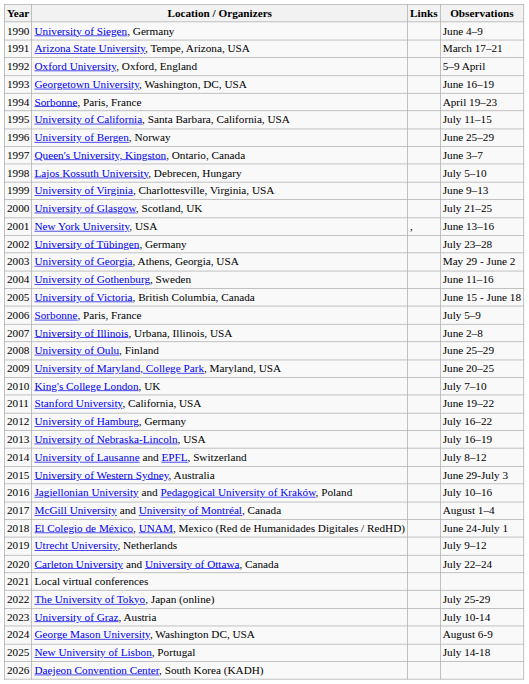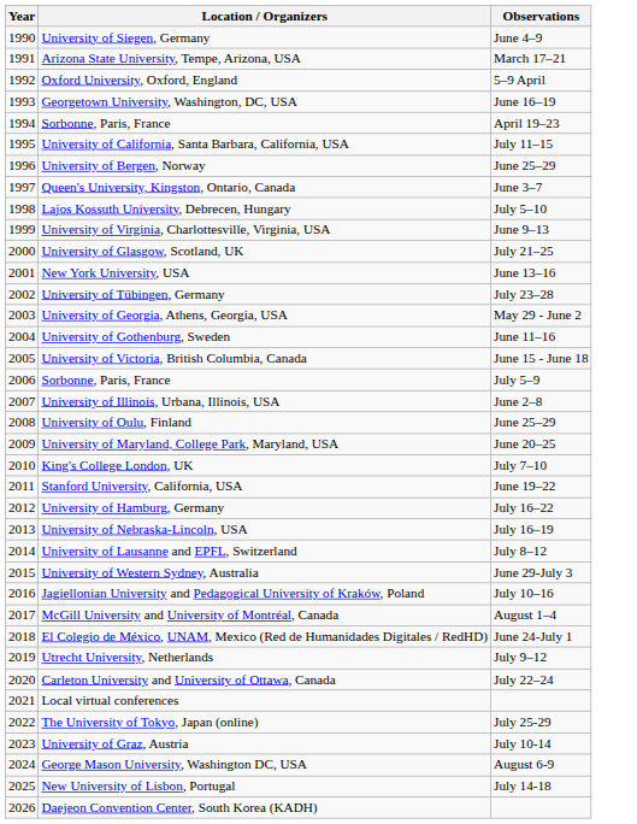 <table class="wikitable">
 <tr>
 <th>Year</th>
 <th>Location / Organizers</th>
-<th>Links</th>
 <th>Observations</th>
 </tr>
 <tr>
 <td>1990</td>
 <td><a href='#'>University of Siegen</a>, Germany</td>
-<td></td>
 <td>June 4–9</td>
 </tr>
 <tr>
 <td>1991</td>
 <td><a href='#'>Arizona State University</a>, Tempe, Arizona, USA</td>
-<td></td>
 <td>March 17–21</td>
 </tr>
 <tr>
 <td>1992</td>
 <td><a href='#'>Oxford University</a>, Oxford, England</td>
-<td></td>
 <td>5–9 April</td>
 </tr>
 <tr>
 <td>1993</td>
 <td><a href='#'>Georgetown University</a>, Washington, DC, USA</td>
-<td></td>
 <td>June 16–19</td>
 </tr>
 <tr>
 <td>1994</td>
 <td><a href='#'>Sorbonne</a>, Paris, France</td>
-<td></td>
 <td>April 19–23</td>
 </tr>
 <tr>
 <td>1995</td>
 <td><a href='#'>University of California</a>, Santa Barbara, California, USA</td>
-<td></td>
 <td>July 11–15</td>
 </tr>
 <tr>
 <td>1996</td>
 <td><a href='#'>University of Bergen</a>, Norway</td>
-<td></td>
 <td>June 25–29</td>
 </tr>
 <tr>
 <td>1997</td>
 <td><a href='#'>Queen's University, Kingston</a>, Ontario, Canada</td>
-<td></td>
 <td>June 3–7</td>
 </tr>
 <tr>
 <td>1998</td>
 <td><a href='#'>Lajos Kossuth University</a>, Debrecen, Hungary</td>
-<td></td>
 <td>July 5–10</td>
 </tr>
 <tr>
 <td>1999</td>
 <td><a href='#'>University of Virginia</a>, Charlottesville, Virginia, USA</td>
-<td></td>
 <td>June 9–13</td>
 </tr>
 <tr>
 <td>2000</td>
 <td><a href='#'>University of Glasgow</a>, Scotland, UK</td>
-<td></td>
 <td>July 21–25</td>
 </tr>
 <tr>
 <td>2001</td>
 <td><a href='#'>New York University</a>, USA</td>
-<td>,</td>
 <td>June 13–16</td>
 </tr>
 <tr>
 <td>2002</td>
 <td><a href='#'>University of Tübingen</a>, Germany</td>
-<td></td>
 <td>July 23–28</td>
 </tr>
 <tr>
 <td>2003</td>
 <td><a href='#'>University of Georgia</a>, Athens, Georgia, USA</td>
-<td></td>
 <td>May 29 - June 2</td>
 </tr>
 <tr>
 <td>2004</td>
 <td><a href='#'>University of Gothenburg</a>, Sweden</td>
-<td></td>
 <td>June 11–16</td>
 </tr>
 <tr>
 <td>2005</td>
 <td><a href='#'>University of Victoria</a>, British Columbia, Canada</td>
-<td> </td>
 <td>June 15 - June 18</td>
 </tr>
 <tr>
 <td>2006</td>
 <td><a href='#'>Sorbonne</a>, Paris, France</td>
-<td></td>
 <td>July 5–9</td>
 </tr>
 <tr>
 <td>2007</td>
 <td><a href='#'>University of Illinois</a>, Urbana, Illinois, USA</td>
-<td></td>
 <td>June 2–8</td>
 </tr>
 <tr>
 <td>2008</td>
 <td><a href='#'>University of Oulu</a>, Finland</td>
-<td></td>
 <td>June 25–29</td>
 </tr>
 <tr>
 <td>2009</td>
 <td><a href='#'>University of Maryland, College Park</a>, Maryland, USA</td>
-<td></td>
 <td>June 20–25</td>
 </tr>
 <tr>
 <td>2010</td>
 <td><a href='#'>King's College London</a>, UK</td>
-<td></td>
 <td>July 7–10</td>
 </tr>
 <tr>
 <td>2011</td>
 <td><a href='#'>Stanford University</a>, California, USA</td>
-<td></td>
 <td>June 19–22</td>
 </tr>
 <tr>
 <td>2012</td>
 <td><a href='#'>University of Hamburg</a>, Germany</td>
-<td></td>
 <td>July 16–22</td>
 </tr>
 <tr>
 <td>2013</td>
 <td><a href='#'>University of Nebraska-Lincoln</a>, USA</td>
-<td></td>
 <td>July 16–19</td>
 </tr>
 <tr>
 <td>2014</td>
 <td><a href='#'>University of Lausanne</a> and <a href='#'>EPFL</a>, Switzerland</td>
-<td></td>
 <td>July 8–12</td>
 </tr>
 <tr>
 <td>2015</td>
 <td><a href='#'>University of Western Sydney</a>, Australia</td>
-<td></td>
 <td>June 29-July 3</td>
 </tr>
 <tr>
 <td>2016</td>
 <td><a href='#'>Jagiellonian University</a> and <a href='#'>Pedagogical University of Kraków</a>, Poland</td>
-<td></td>
 <td>July 10–16</td>
 </tr>
 <tr>
 <td>2017</td>
 <td><a href='#'>McGill University</a> and <a href='#'>University of Montréal</a>, Canada</td>
-<td></td>
 <td>August 1–4</td>
 </tr>
 <tr>
 <td>2018</td>
 <td><a href='#'>El Colegio de México</a>, <a href='#'>UNAM</a>, Mexico (Red de Humanidades Digitales / RedHD)</td>
-<td></td>
 <td>June 24-July 1</td>
 </tr>
 <tr>
 <td>2019</td>
 <td><a href='#'>Utrecht University</a>, Netherlands</td>
-<td></td>
 <td>July 9–12</td>
 </tr>
 <tr>
 <td>2020</td>
 <td><a href='#'>Carleton University</a> and <a href='#'>University of Ottawa</a>, Canada</td>
-<td></td>
 <td>July 22–24</td>
 </tr>
 <tr>
 <td>2021</td>
 <td>Local virtual conferences</td>
 <td></td>
-<td></td>
 </tr>
 <tr>
 <td>2022</td>
 <td><a href='#'>The University of Tokyo</a>, Japan (online)</td>
-<td></td>
 <td>July 25-29</td>
 </tr>
 <tr>
 <td>2023</td>
 <td><a href='#'>University of Graz</a>, Austria</td>
-<td></td>
 <td>July 10-14</td>
 </tr>
 <tr>
 <td>2024</td>
 <td><a href='#'>George Mason University</a>, Washington DC, USA</td>
-<td></td>
 <td>August 6-9</td>
 </tr>
 <tr>
 <td>2025</td>
 <td><a href='#'>New University of Lisbon</a>, Portugal</td>
-<td></td>
 <td>July 14-18</td>
 </tr>
 <tr>
 <td>2026</td>
 <td><a href='#'>Daejeon Convention Center</a>, South Korea (KADH)</td>
 <td></td>
-<td></td>
 </tr>
 </table>
